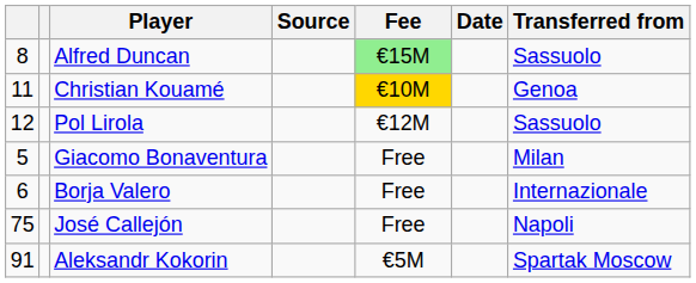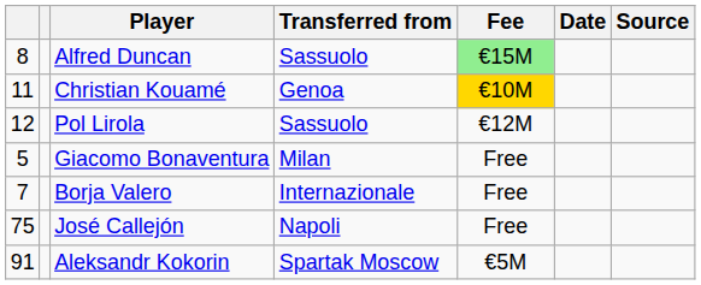 <table class="wikitable plainrowheaders sortable">
 <tr>
 <th></th>
 <th></th>
 <th scope=col>Player</th>
-<th scope=col>Source</th>
+<th>Transferred from</th>
 <th !scope=col; style="width: 65px;">Fee</th>
 <th scope=col>Date</th>
-<th>Transferred from</th>
+<th scope=col>Source</th>
 </tr>
 <tr>
 <td align=center>8</td>
 <td align=center></td>
 <td> <a href='#'>Alfred Duncan</a></td>
-<td></td>
+<td> <a href='#'>Sassuolo</a></td>
 <td align=center style="background: lightgreen;">€15M</td>
 <td align=center></td>
-<td> <a href='#'>Sassuolo</a></td>
+<td></td>
 </tr>
 <tr>
 <td align=center>11</td>
 <td align=center></td>
 <td> <a href='#'>Christian Kouamé</a></td>
-<td></td>
+<td> <a href='#'>Genoa</a></td>
 <td align=center style="background: gold;">€10M</td>
 <td align=center></td>
-<td> <a href='#'>Genoa</a></td>
+<td></td>
 </tr>
 <tr>
 <td align=center>12</td>
 <td align=center></td>
 <td> <a href='#'>Pol Lirola</a></td>
-<td></td>
+<td> <a href='#'>Sassuolo</a></td>
 <td align=center>€12M</td>
 <td align=center></td>
-<td> <a href='#'>Sassuolo</a></td>
+<td></td>
 </tr>
 <tr>
 <td align=center>5</td>
 <td align=center></td>
 <td> <a href='#'>Giacomo Bonaventura</a></td>
-<td></td>
+<td> <a href='#'>Milan</a></td>
 <td align=center>Free</td>
 <td align=center></td>
-<td> <a href='#'>Milan</a></td>
+<td></td>
 </tr>
 <tr>
-<td align=center>6</td>
+<td align=center>7</td>
 <td align=center></td>
 <td> <a href='#'>Borja Valero</a></td>
-<td></td>
+<td> <a href='#'>Internazionale</a></td>
 <td align=center>Free</td>
 <td align=center></td>
-<td> <a href='#'>Internazionale</a></td>
+<td></td>
 </tr>
 <tr>
 <td align=center>75</td>
 <td align=center></td>
 <td> <a href='#'>José Callejón</a></td>
-<td></td>
+<td> <a href='#'>Napoli</a></td>
 <td align=center>Free</td>
 <td align=center></td>
-<td> <a href='#'>Napoli</a></td>
+<td></td>
 </tr>
 <tr>
 <td align=center>91</td>
 <td align=center></td>
 <td> <a href='#'>Aleksandr Kokorin</a></td>
-<td></td>
+<td> <a href='#'>Spartak Moscow</a></td>
 <td align=center>€5M</td>
 <td align=center></td>
-<td> <a href='#'>Spartak Moscow</a></td>
+<td></td>
 </tr>
 </table>
